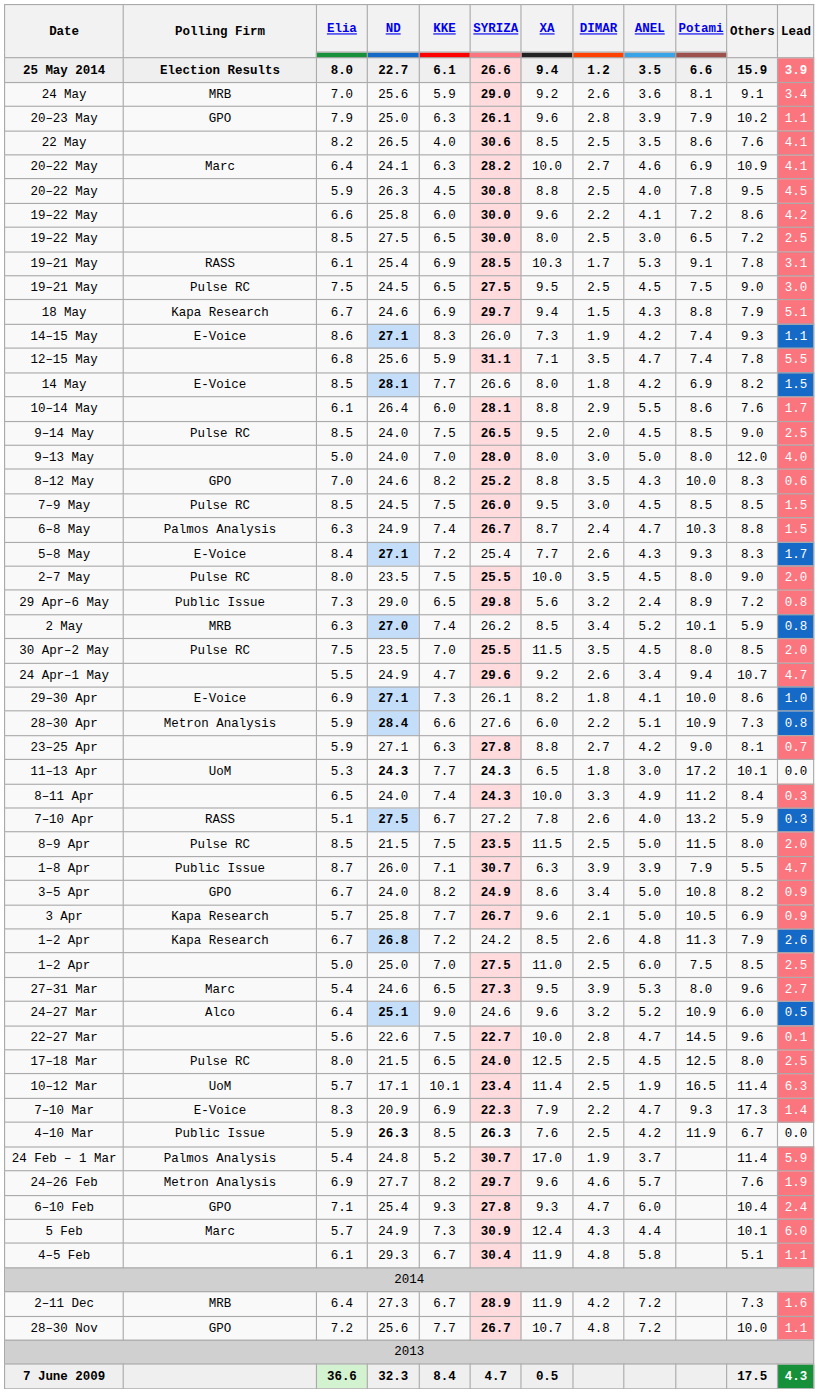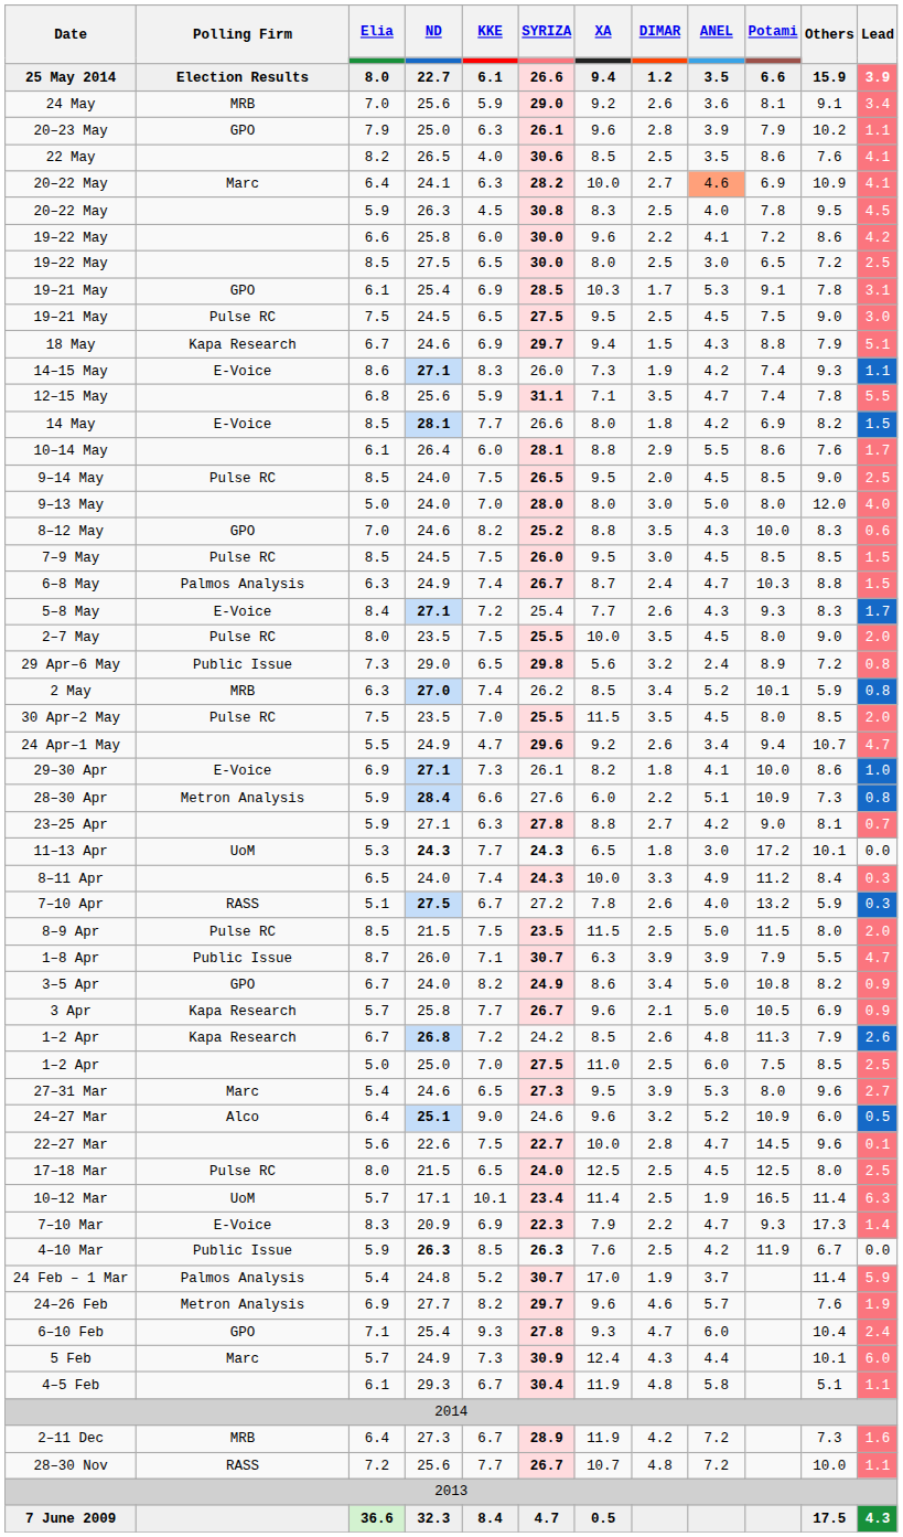 <table class="wikitable" style="text-align:center; font-size:85%; line-height:16px;">
 <tr style="height:42px;">
 <th style="width:100px;" rowspan="2">Date</th>
 <th style="width:165px;" rowspan="2">Polling Firm</th>
 <th><a href='#'>Elia</a></th>
 <th><a href='#'>ND</a></th>
 <th><a href='#'>KKE</a></th>
 <th><a href='#'>SYRIZA</a></th>
 <th><a href='#'>XA</a></th>
 <th><a href='#'>DIMAR</a></th>
 <th><a href='#'>ANEL</a></th>
 <th><a href='#'>Potami</a></th>
 <th style="width:40px;" rowspan="2">Others</th>
 <th style="width:20px;" rowspan="2">Lead</th>
 </tr>
 <tr>
 <th style="color:inherit;background:#17903A; width:40px;"></th>
 <th style="color:inherit;background:#1569C7; width:40px;"></th>
 <th style="color:inherit;background:#FF0000; width:40px;"></th>
 <th style="color:inherit;background:#FB757E; width:40px;"></th>
 <th style="color:inherit;background:#212221; width:40px;"></th>
 <th style="color:inherit;background:#FF4100; width:40px;"></th>
 <th style="color:inherit;background:#38A3E7; width:40px;"></th>
 <th style="color:inherit;background:#9C514A; width:40px;"></th>
 </tr>
 <tr style="background:#EFEFEF; font-weight:bold;">
 <td>25 May 2014</td>
 <td>Election Results</td>
 <td>8.0</td>
 <td>22.7</td>
 <td>6.1</td>
 <td style="background:#FFDBDE">26.6</td>
 <td>9.4</td>
 <td>1.2</td>
 <td>3.5</td>
 <td>6.6</td>
 <td>15.9</td>
 <td style="background:#FB757E; color:white;">3.9</td>
 </tr>
 <tr>
 <td>24 May</td>
 <td>MRB</td>
 <td>7.0</td>
 <td>25.6</td>
 <td>5.9</td>
 <td style="background:#FFDBDE"><strong>29.0</strong></td>
 <td>9.2</td>
 <td>2.6</td>
 <td>3.6</td>
 <td>8.1</td>
 <td>9.1</td>
 <td style="background:#FB757E; color:white;">3.4</td>
 </tr>
 <tr>
 <td>20–23 May</td>
 <td>GPO</td>
 <td>7.9</td>
 <td>25.0</td>
 <td>6.3</td>
 <td style="background:#FFDBDE"><strong>26.1</strong></td>
 <td>9.6</td>
 <td>2.8</td>
 <td>3.9</td>
 <td>7.9</td>
 <td>10.2</td>
 <td style="background:#FB757E; color:white;">1.1</td>
 </tr>
 <tr>
 <td>22 May</td>
 <td></td>
 <td>8.2</td>
 <td>26.5</td>
 <td>4.0</td>
 <td style="background:#FFDBDE"><strong>30.6</strong></td>
 <td>8.5</td>
 <td>2.5</td>
 <td>3.5</td>
 <td>8.6</td>
 <td>7.6</td>
 <td style="background:#FB757E; color:white;">4.1</td>
 </tr>
 <tr>
 <td>20–22 May</td>
 <td>Marc</td>
 <td>6.4</td>
 <td>24.1</td>
 <td>6.3</td>
 <td style="background:#FFDBDE"><strong>28.2</strong></td>
 <td>10.0</td>
 <td>2.7</td>
-<td>4.6</td>
+<td style="background: lightsalmon;">4.6</td>
 <td>6.9</td>
 <td>10.9</td>
 <td style="background:#FB757E; color:white;">4.1</td>
 </tr>
 <tr>
 <td>20–22 May</td>
 <td></td>
 <td>5.9</td>
 <td>26.3</td>
 <td>4.5</td>
 <td style="background:#FFDBDE"><strong>30.8</strong></td>
-<td>8.8</td>
+<td>8.3</td>
 <td>2.5</td>
 <td>4.0</td>
 <td>7.8</td>
 <td>9.5</td>
 <td style="background:#FB757E; color:white;">4.5</td>
 </tr>
 <tr>
 <td>19–22 May</td>
 <td></td>
 <td>6.6</td>
 <td>25.8</td>
 <td>6.0</td>
 <td style="background:#FFDBDE"><strong>30.0</strong></td>
 <td>9.6</td>
 <td>2.2</td>
 <td>4.1</td>
 <td>7.2</td>
 <td>8.6</td>
 <td style="background:#FB757E; color:white;">4.2</td>
 </tr>
 <tr>
 <td>19–22 May</td>
 <td></td>
 <td>8.5</td>
 <td>27.5</td>
 <td>6.5</td>
 <td style="background:#FFDBDE"><strong>30.0</strong></td>
 <td>8.0</td>
 <td>2.5</td>
 <td>3.0</td>
 <td>6.5</td>
 <td>7.2</td>
 <td style="background:#FB757E; color:white;">2.5</td>
 </tr>
 <tr>
 <td>19–21 May</td>
-<td>RASS</td>
+<td>GPO</td>
 <td>6.1</td>
 <td>25.4</td>
 <td>6.9</td>
 <td style="background:#FFDBDE"><strong>28.5</strong></td>
 <td>10.3</td>
 <td>1.7</td>
 <td>5.3</td>
 <td>9.1</td>
 <td>7.8</td>
 <td style="background:#FB757E; color:white;">3.1</td>
 </tr>
 <tr>
 <td>19–21 May</td>
 <td>Pulse RC</td>
 <td>7.5</td>
 <td>24.5</td>
 <td>6.5</td>
 <td style="background:#FFDBDE"><strong>27.5</strong></td>
 <td>9.5</td>
 <td>2.5</td>
 <td>4.5</td>
 <td>7.5</td>
 <td>9.0</td>
 <td style="background:#FB757E; color:white;">3.0</td>
 </tr>
 <tr>
 <td>18 May</td>
 <td>Kapa Research</td>
 <td>6.7</td>
 <td>24.6</td>
 <td>6.9</td>
 <td style="background:#FFDBDE"><strong>29.7</strong></td>
 <td>9.4</td>
 <td>1.5</td>
 <td>4.3</td>
 <td>8.8</td>
 <td>7.9</td>
 <td style="background:#FB757E; color:white;">5.1</td>
 </tr>
 <tr>
 <td>14–15 May</td>
 <td>E-Voice</td>
 <td>8.6</td>
 <td style="background:#C4DDF9"><strong>27.1</strong></td>
 <td>8.3</td>
 <td>26.0</td>
 <td>7.3</td>
 <td>1.9</td>
 <td>4.2</td>
 <td>7.4</td>
 <td>9.3</td>
 <td style="background:#1569C7; color:white;">1.1</td>
 </tr>
 <tr>
 <td>12–15 May</td>
 <td></td>
 <td>6.8</td>
 <td>25.6</td>
 <td>5.9</td>
 <td style="background:#FFDBDE"><strong>31.1</strong></td>
 <td>7.1</td>
 <td>3.5</td>
 <td>4.7</td>
 <td>7.4</td>
 <td>7.8</td>
 <td style="background:#FB757E; color:white;">5.5</td>
 </tr>
 <tr>
 <td>14 May</td>
 <td>E-Voice</td>
 <td>8.5</td>
 <td style="background:#C4DDF9"><strong>28.1</strong></td>
 <td>7.7</td>
 <td>26.6</td>
 <td>8.0</td>
 <td>1.8</td>
 <td>4.2</td>
 <td>6.9</td>
 <td>8.2</td>
 <td style="background:#1569C7; color:white;">1.5</td>
 </tr>
 <tr>
 <td>10–14 May</td>
 <td></td>
 <td>6.1</td>
 <td>26.4</td>
 <td>6.0</td>
 <td style="background:#FFDBDE"><strong>28.1</strong></td>
 <td>8.8</td>
 <td>2.9</td>
 <td>5.5</td>
 <td>8.6</td>
 <td>7.6</td>
 <td style="background:#FB757E; color:white;">1.7</td>
 </tr>
 <tr>
 <td>9–14 May</td>
 <td>Pulse RC</td>
 <td>8.5</td>
 <td>24.0</td>
 <td>7.5</td>
 <td style="background:#FFDBDE"><strong>26.5</strong></td>
 <td>9.5</td>
 <td>2.0</td>
 <td>4.5</td>
 <td>8.5</td>
 <td>9.0</td>
 <td style="background:#FB757E; color:white;">2.5</td>
 </tr>
 <tr>
 <td>9–13 May</td>
 <td></td>
 <td>5.0</td>
 <td>24.0</td>
 <td>7.0</td>
 <td style="background:#FFDBDE"><strong>28.0</strong></td>
 <td>8.0</td>
 <td>3.0</td>
 <td>5.0</td>
 <td>8.0</td>
 <td>12.0</td>
 <td style="background:#FB757E; color:white;">4.0</td>
 </tr>
 <tr>
 <td>8–12 May</td>
 <td>GPO</td>
 <td>7.0</td>
 <td>24.6</td>
 <td>8.2</td>
 <td style="background:#FFDBDE"><strong>25.2</strong></td>
 <td>8.8</td>
 <td>3.5</td>
 <td>4.3</td>
 <td>10.0</td>
 <td>8.3</td>
 <td style="background:#FB757E; color:white;">0.6</td>
 </tr>
 <tr>
 <td>7–9 May</td>
 <td>Pulse RC</td>
 <td>8.5</td>
 <td>24.5</td>
 <td>7.5</td>
 <td style="background:#FFDBDE"><strong>26.0</strong></td>
 <td>9.5</td>
 <td>3.0</td>
 <td>4.5</td>
 <td>8.5</td>
 <td>8.5</td>
 <td style="background:#FB757E; color:white;">1.5</td>
 </tr>
 <tr>
 <td>6–8 May</td>
 <td>Palmos Analysis</td>
 <td>6.3</td>
 <td>24.9</td>
 <td>7.4</td>
 <td style="background:#FFDBDE"><strong>26.7</strong></td>
 <td>8.7</td>
 <td>2.4</td>
 <td>4.7</td>
 <td>10.3</td>
 <td>8.8</td>
 <td style="background:#FB757E; color:white;">1.5</td>
 </tr>
 <tr>
 <td>5–8 May</td>
 <td>E-Voice</td>
 <td>8.4</td>
 <td style="background:#C4DDF9"><strong>27.1</strong></td>
 <td>7.2</td>
 <td>25.4</td>
 <td>7.7</td>
 <td>2.6</td>
 <td>4.3</td>
 <td>9.3</td>
 <td>8.3</td>
 <td style="background:#1569C7; color:white;">1.7</td>
 </tr>
 <tr>
 <td>2–7 May</td>
 <td>Pulse RC</td>
 <td>8.0</td>
 <td>23.5</td>
 <td>7.5</td>
 <td style="background:#FFDBDE"><strong>25.5</strong></td>
 <td>10.0</td>
 <td>3.5</td>
 <td>4.5</td>
 <td>8.0</td>
 <td>9.0</td>
 <td style="background:#FB757E; color:white;">2.0</td>
 </tr>
 <tr>
 <td>29 Apr–6 May</td>
 <td>Public Issue</td>
 <td>7.3</td>
 <td>29.0</td>
 <td>6.5</td>
 <td style="background:#FFDBDE"><strong>29.8</strong></td>
 <td>5.6</td>
 <td>3.2</td>
 <td>2.4</td>
 <td>8.9</td>
 <td>7.2</td>
 <td style="background:#FB757E; color:white;">0.8</td>
 </tr>
 <tr>
 <td>2 May</td>
 <td>MRB</td>
 <td>6.3</td>
 <td style="background:#C4DDF9"><strong>27.0</strong></td>
 <td>7.4</td>
 <td>26.2</td>
 <td>8.5</td>
 <td>3.4</td>
 <td>5.2</td>
 <td>10.1</td>
 <td>5.9</td>
 <td style="background:#1569C7; color:white;">0.8</td>
 </tr>
 <tr>
 <td>30 Apr–2 May</td>
 <td>Pulse RC</td>
 <td>7.5</td>
 <td>23.5</td>
 <td>7.0</td>
 <td style="background:#FFDBDE"><strong>25.5</strong></td>
 <td>11.5</td>
 <td>3.5</td>
 <td>4.5</td>
 <td>8.0</td>
 <td>8.5</td>
 <td style="background:#FB757E; color:white;">2.0</td>
 </tr>
 <tr>
 <td>24 Apr–1 May</td>
 <td></td>
 <td>5.5</td>
 <td>24.9</td>
 <td>4.7</td>
 <td style="background:#FFDBDE"><strong>29.6</strong></td>
 <td>9.2</td>
 <td>2.6</td>
 <td>3.4</td>
 <td>9.4</td>
 <td>10.7</td>
 <td style="background:#FB757E; color:white;">4.7</td>
 </tr>
 <tr>
 <td>29–30 Apr</td>
 <td>E-Voice</td>
 <td>6.9</td>
 <td style="background:#C4DDF9"><strong>27.1</strong></td>
 <td>7.3</td>
 <td>26.1</td>
 <td>8.2</td>
 <td>1.8</td>
 <td>4.1</td>
 <td>10.0</td>
 <td>8.6</td>
 <td style="background:#1569C7; color:white;">1.0</td>
 </tr>
 <tr>
 <td>28–30 Apr</td>
 <td>Metron Analysis</td>
 <td>5.9</td>
 <td style="background:#C4DDF9"><strong>28.4</strong></td>
 <td>6.6</td>
 <td>27.6</td>
 <td>6.0</td>
 <td>2.2</td>
 <td>5.1</td>
 <td>10.9</td>
 <td>7.3</td>
 <td style="background:#1569C7; color:white;">0.8</td>
 </tr>
 <tr>
 <td>23–25 Apr</td>
 <td></td>
 <td>5.9</td>
 <td>27.1</td>
 <td>6.3</td>
 <td style="background:#FFDBDE"><strong>27.8</strong></td>
 <td>8.8</td>
 <td>2.7</td>
 <td>4.2</td>
 <td>9.0</td>
 <td>8.1</td>
 <td style="background:#FB757E; color:white;">0.7</td>
 </tr>
 <tr>
 <td>11–13 Apr</td>
 <td>UoM</td>
 <td>5.3</td>
 <td><strong>24.3</strong></td>
 <td>7.7</td>
 <td><strong>24.3</strong></td>
 <td>6.5</td>
 <td>1.8</td>
 <td>3.0</td>
 <td>17.2</td>
 <td>10.1</td>
 <td>0.0</td>
 </tr>
 <tr>
 <td>8–11 Apr</td>
 <td></td>
 <td>6.5</td>
 <td>24.0</td>
 <td>7.4</td>
 <td style="background:#FFDBDE"><strong>24.3</strong></td>
 <td>10.0</td>
 <td>3.3</td>
 <td>4.9</td>
 <td>11.2</td>
 <td>8.4</td>
 <td style="background:#FB757E; color:white;">0.3</td>
 </tr>
 <tr>
 <td>7–10 Apr</td>
 <td>RASS</td>
 <td>5.1</td>
 <td style="background:#C4DDF9"><strong>27.5</strong></td>
 <td>6.7</td>
 <td>27.2</td>
 <td>7.8</td>
 <td>2.6</td>
 <td>4.0</td>
 <td>13.2</td>
 <td>5.9</td>
 <td style="background:#1569C7; color:white;">0.3</td>
 </tr>
 <tr>
 <td>8–9 Apr</td>
 <td>Pulse RC</td>
 <td>8.5</td>
 <td>21.5</td>
 <td>7.5</td>
 <td style="background:#FFDBDE"><strong>23.5</strong></td>
 <td>11.5</td>
 <td>2.5</td>
 <td>5.0</td>
 <td>11.5</td>
 <td>8.0</td>
 <td style="background:#FB757E; color:white;">2.0</td>
 </tr>
 <tr>
 <td>1–8 Apr</td>
 <td>Public Issue</td>
 <td>8.7</td>
 <td>26.0</td>
 <td>7.1</td>
 <td style="background:#FFDBDE"><strong>30.7</strong></td>
 <td>6.3</td>
 <td>3.9</td>
 <td>3.9</td>
 <td>7.9</td>
 <td>5.5</td>
 <td style="background:#FB757E; color:white;">4.7</td>
 </tr>
 <tr>
 <td>3–5 Apr</td>
 <td>GPO</td>
 <td>6.7</td>
 <td>24.0</td>
 <td>8.2</td>
 <td style="background:#FFDBDE"><strong>24.9</strong></td>
 <td>8.6</td>
 <td>3.4</td>
 <td>5.0</td>
 <td>10.8</td>
 <td>8.2</td>
 <td style="background:#FB757E; color:white;">0.9</td>
 </tr>
 <tr>
 <td>3 Apr</td>
 <td>Kapa Research</td>
 <td>5.7</td>
 <td>25.8</td>
 <td>7.7</td>
 <td style="background:#FFDBDE"><strong>26.7</strong></td>
 <td>9.6</td>
 <td>2.1</td>
 <td>5.0</td>
 <td>10.5</td>
 <td>6.9</td>
 <td style="background:#FB757E; color:white;">0.9</td>
 </tr>
 <tr>
 <td>1–2 Apr</td>
 <td>Kapa Research</td>
 <td>6.7</td>
 <td style="background:#C4DDF9"><strong>26.8</strong></td>
 <td>7.2</td>
 <td>24.2</td>
 <td>8.5</td>
 <td>2.6</td>
 <td>4.8</td>
 <td>11.3</td>
 <td>7.9</td>
 <td style="background:#1569C7; color:white;">2.6</td>
 </tr>
 <tr>
 <td>1–2 Apr</td>
 <td></td>
 <td>5.0</td>
 <td>25.0</td>
 <td>7.0</td>
 <td style="background:#FFDBDE"><strong>27.5</strong></td>
 <td>11.0</td>
 <td>2.5</td>
 <td>6.0</td>
 <td>7.5</td>
 <td>8.5</td>
 <td style="background:#FB757E; color:white;">2.5</td>
 </tr>
 <tr>
 <td>27–31 Mar</td>
 <td>Marc</td>
 <td>5.4</td>
 <td>24.6</td>
 <td>6.5</td>
 <td style="background:#FFDBDE"><strong>27.3</strong></td>
 <td>9.5</td>
 <td>3.9</td>
 <td>5.3</td>
 <td>8.0</td>
 <td>9.6</td>
 <td style="background:#FB757E; color:white;">2.7</td>
 </tr>
 <tr>
 <td>24–27 Mar</td>
 <td>Alco</td>
 <td>6.4</td>
 <td style="background:#C4DDF9"><strong>25.1</strong></td>
 <td>9.0</td>
 <td>24.6</td>
 <td>9.6</td>
 <td>3.2</td>
 <td>5.2</td>
 <td>10.9</td>
 <td>6.0</td>
 <td style="background:#1569C7; color:white;">0.5</td>
 </tr>
 <tr>
 <td>22–27 Mar</td>
 <td></td>
 <td>5.6</td>
 <td>22.6</td>
 <td>7.5</td>
 <td style="background:#FFDBDE"><strong>22.7</strong></td>
 <td>10.0</td>
 <td>2.8</td>
 <td>4.7</td>
 <td>14.5</td>
 <td>9.6</td>
 <td style="background:#FB757E; color:white;">0.1</td>
 </tr>
 <tr>
 <td>17–18 Mar</td>
 <td>Pulse RC</td>
 <td>8.0</td>
 <td>21.5</td>
 <td>6.5</td>
 <td style="background:#FFDBDE"><strong>24.0</strong></td>
 <td>12.5</td>
 <td>2.5</td>
 <td>4.5</td>
 <td>12.5</td>
 <td>8.0</td>
 <td style="background:#FB757E; color:white;">2.5</td>
 </tr>
 <tr>
 <td>10–12 Mar</td>
 <td>UoM</td>
 <td>5.7</td>
 <td>17.1</td>
 <td>10.1</td>
 <td style="background:#FFDBDE"><strong>23.4</strong></td>
 <td>11.4</td>
 <td>2.5</td>
 <td>1.9</td>
 <td>16.5</td>
 <td>11.4</td>
 <td style="background:#FB757E; color:white;">6.3</td>
 </tr>
 <tr>
 <td>7–10 Mar</td>
 <td>E-Voice</td>
 <td>8.3</td>
 <td>20.9</td>
 <td>6.9</td>
 <td style="background:#FFDBDE"><strong>22.3</strong></td>
 <td>7.9</td>
 <td>2.2</td>
 <td>4.7</td>
 <td>9.3</td>
 <td>17.3</td>
 <td style="background:#FB757E; color:white;">1.4</td>
 </tr>
 <tr>
 <td>4–10 Mar</td>
 <td>Public Issue</td>
 <td>5.9</td>
 <td><strong>26.3</strong></td>
 <td>8.5</td>
 <td><strong>26.3</strong></td>
 <td>7.6</td>
 <td>2.5</td>
 <td>4.2</td>
 <td>11.9</td>
 <td>6.7</td>
 <td>0.0</td>
 </tr>
 <tr>
 <td>24 Feb – 1 Mar</td>
 <td>Palmos Analysis</td>
 <td>5.4</td>
 <td>24.8</td>
 <td>5.2</td>
 <td style="background:#FFDBDE"><strong>30.7</strong></td>
 <td>17.0</td>
 <td>1.9</td>
 <td>3.7</td>
 <td></td>
 <td>11.4</td>
 <td style="background:#FB757E; color:white;">5.9</td>
 </tr>
 <tr>
 <td>24–26 Feb</td>
 <td>Metron Analysis</td>
 <td>6.9</td>
 <td>27.7</td>
 <td>8.2</td>
 <td style="background:#FFDBDE"><strong>29.7</strong></td>
 <td>9.6</td>
 <td>4.6</td>
 <td>5.7</td>
 <td></td>
 <td>7.6</td>
 <td style="background:#FB757E; color:white;">1.9</td>
 </tr>
 <tr>
 <td>6–10 Feb</td>
 <td>GPO</td>
 <td>7.1</td>
 <td>25.4</td>
 <td>9.3</td>
 <td style="background:#FFDBDE"><strong>27.8</strong></td>
 <td>9.3</td>
 <td>4.7</td>
 <td>6.0</td>
 <td></td>
 <td>10.4</td>
 <td style="background:#FB757E; color:white;">2.4</td>
 </tr>
 <tr>
 <td>5 Feb</td>
 <td>Marc</td>
 <td>5.7</td>
 <td>24.9</td>
 <td>7.3</td>
 <td style="background:#FFDBDE"><strong>30.9</strong></td>
 <td>12.4</td>
 <td>4.3</td>
 <td>4.4</td>
 <td></td>
 <td>10.1</td>
 <td style="background:#FB757E; color:white;">6.0</td>
 </tr>
 <tr>
 <td>4–5 Feb</td>
 <td></td>
 <td>6.1</td>
 <td>29.3</td>
 <td>6.7</td>
 <td style="background:#FFDBDE"><strong>30.4</strong></td>
 <td>11.9</td>
 <td>4.8</td>
 <td>5.8</td>
 <td></td>
 <td>5.1</td>
 <td style="background:#FB757E; color:white;">1.1</td>
 </tr>
 <tr>
 <td colspan="12" style="background:#D0D0D0; color:black">2014</td>
 </tr>
 <tr>
 <td>2–11 Dec</td>
 <td>MRB</td>
 <td>6.4</td>
 <td>27.3</td>
 <td>6.7</td>
 <td style="background:#FFDBDE"><strong>28.9</strong></td>
 <td>11.9</td>
 <td>4.2</td>
 <td>7.2</td>
 <td></td>
 <td>7.3</td>
 <td style="background:#FB757E; color:white;">1.6</td>
 </tr>
 <tr>
 <td>28–30 Nov</td>
-<td>GPO</td>
+<td>RASS</td>
 <td>7.2</td>
 <td>25.6</td>
 <td>7.7</td>
 <td style="background:#FFDBDE"><strong>26.7</strong></td>
 <td>10.7</td>
 <td>4.8</td>
 <td>7.2</td>
 <td></td>
 <td>10.0</td>
 <td style="background:#FB757E; color:white;">1.1</td>
 </tr>
 <tr>
 <td colspan="12" style="background:#D0D0D0; color:black">2013</td>
 </tr>
 <tr style="background:#EFEFEF; font-weight:bold;">
 <td>7 June 2009</td>
 <td></td>
 <td style="background:#D3F2D0">36.6</td>
 <td>32.3</td>
 <td>8.4</td>
 <td>4.7</td>
 <td>0.5</td>
 <td></td>
 <td></td>
 <td></td>
 <td>17.5</td>
 <td style="background:#17903A; color:white;">4.3</td>
 </tr>
 </table>
